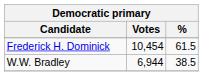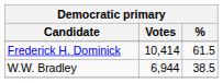 <table class="wikitable" align="left" style="margin: 1em 1em 1em 0; font-size: 95%;">
 <tr>
 <th colspan="3">Democratic primary</th>
 </tr>
 <tr>
 <th colspan="1" style="width: 170px">Candidate</th>
 <th style="width: 50px">Votes</th>
 <th style="width: 40px">%</th>
 </tr>
 <tr>
 </tr>
 <tr>
 <td><a href='#'>Frederick H. Dominick</a></td>
-<td align="right">10,454</td>
+<td align="right">10,414</td>
 <td align="right">61.5</td>
 </tr>
 <tr>
 <td>W.W. Bradley</td>
 <td align="right">6,944</td>
 <td align="right">38.5</td>
 </tr>
 <tr>
 </tr>
 </table>
